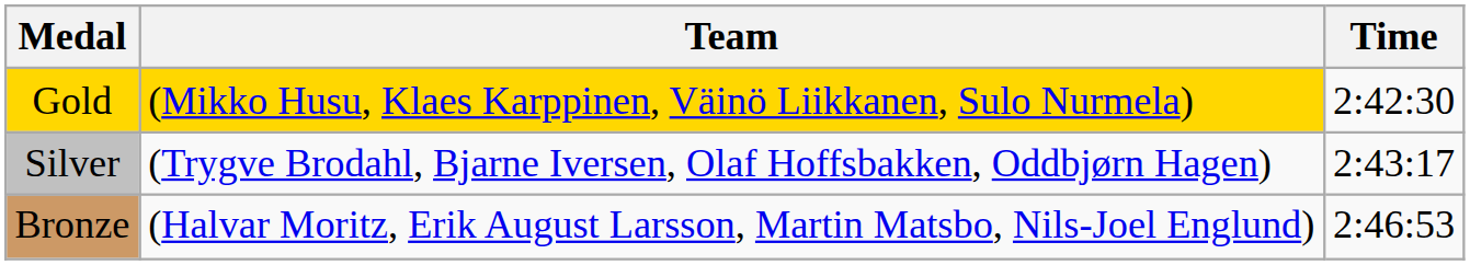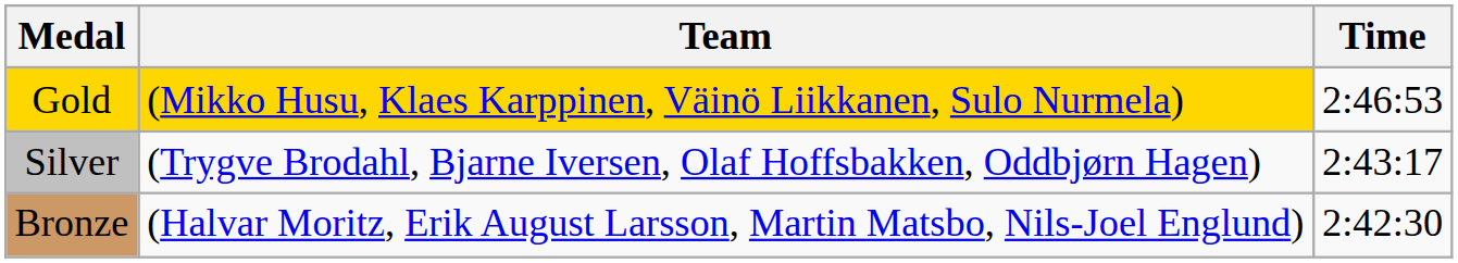 <table class="wikitable">
 <tr>
 <th>Medal</th>
 <th>Team</th>
 <th>Time</th>
 </tr>
 <tr>
 <td style="text-align:center;background-color:gold;">Gold</td>
 <td style="background: gold;"> (<a href='#'>Mikko Husu</a>, <a href='#'>Klaes Karppinen</a>, <a href='#'>Väinö Liikkanen</a>, <a href='#'>Sulo Nurmela</a>)</td>
-<td>2:42:30</td>
+<td>2:46:53</td>
 </tr>
 <tr>
 <td style="text-align:center;background-color:silver;">Silver</td>
 <td> (<a href='#'>Trygve Brodahl</a>, <a href='#'>Bjarne Iversen</a>, <a href='#'>Olaf Hoffsbakken</a>, <a href='#'>Oddbjørn Hagen</a>)</td>
 <td>2:43:17</td>
 </tr>
 <tr>
 <td style="text-align:center;background-color:#CC9966;">Bronze</td>
 <td> (<a href='#'>Halvar Moritz</a>, <a href='#'>Erik August Larsson</a>, <a href='#'>Martin Matsbo</a>, <a href='#'>Nils-Joel Englund</a>)</td>
-<td>2:46:53</td>
+<td>2:42:30</td>
 </tr>
 </table>
